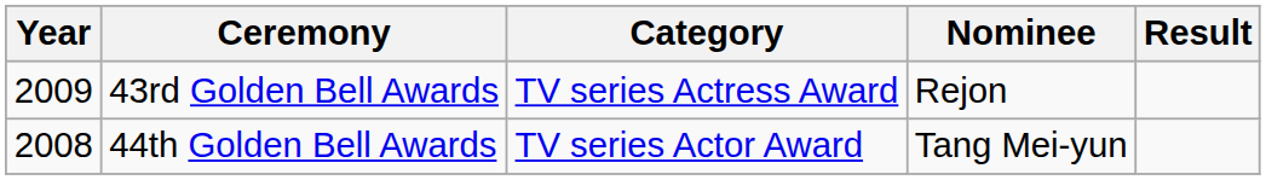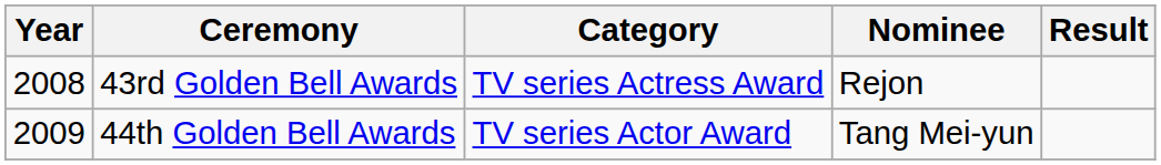 <table class="wikitable">
 <tr>
 <th>Year</th>
 <th>Ceremony</th>
 <th>Category</th>
 <th>Nominee</th>
 <th>Result</th>
 </tr>
 <tr>
-<td>2009</td>
+<td>2008</td>
 <td>43rd <a href='#'>Golden Bell Awards</a></td>
 <td><a href='#'>TV series Actress Award</a></td>
 <td>Rejon</td>
 <td></td>
 </tr>
 <tr>
-<td>2008</td>
+<td>2009</td>
 <td>44th <a href='#'>Golden Bell Awards</a></td>
 <td><a href='#'>TV series Actor Award</a></td>
 <td>Tang Mei-yun</td>
 <td></td>
 </tr>
 </table>
